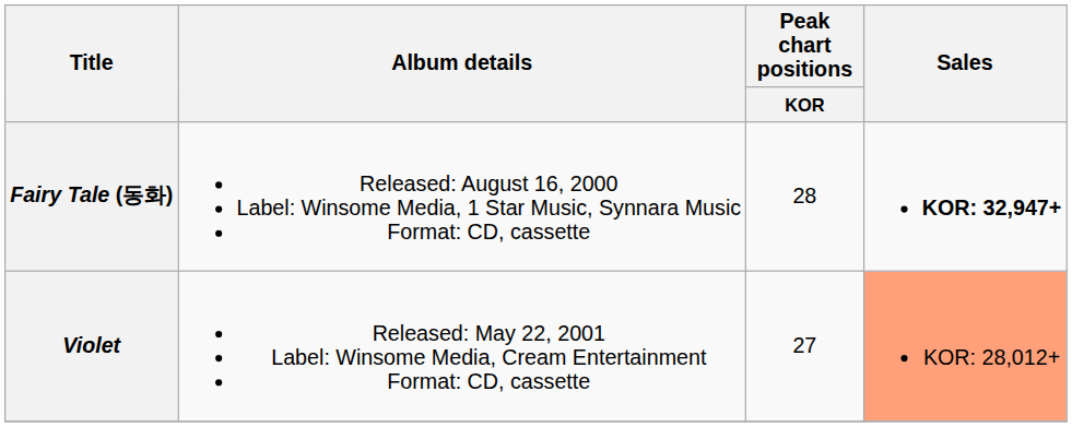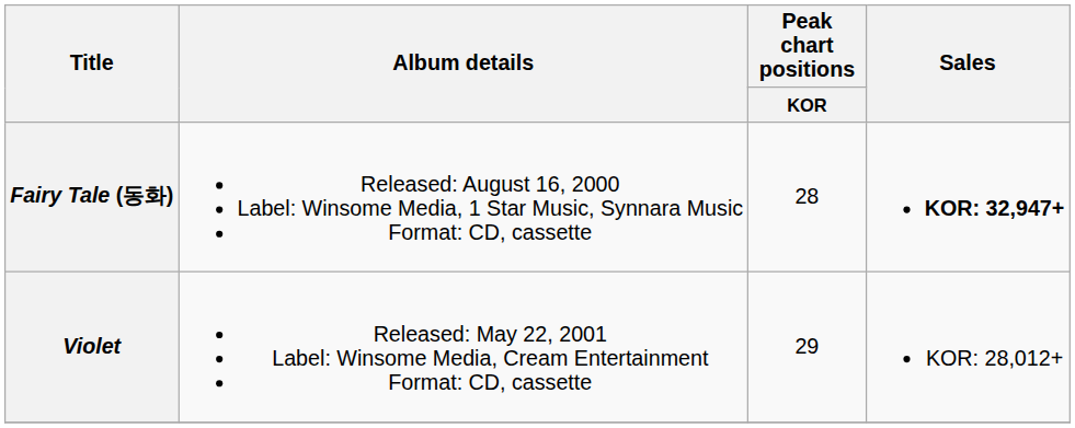 <table class="wikitable plainrowheaders" style="text-align:center;">
 <tr>
 <th rowspan="2" scope="col">Title</th>
 <th rowspan="2" scope="col">Album details</th>
 <th colspan="1" scope="col" style="width:5em;">Peak chart positions</th>
 <th rowspan="2" scope="col">Sales</th>
 </tr>
 <tr>
 <th><small>KOR</small><br></th>
 </tr>
 <tr>
 <th scope="row"><em>Fairy Tale</em> (동화)</th>
 <td><br><ul><li>Released: August 16, 2000</li><li>Label: Winsome Media, 1 Star Music, Synnara Music</li><li>Format: CD, cassette</li></ul></td>
 <td>28</td>
 <td><strong><br><ul><li>KOR: 32,947+</li></ul></strong></td>
 </tr>
 <tr>
 <th scope="row"><em>Violet</em></th>
 <td><br><ul><li>Released: May 22, 2001</li><li>Label: Winsome Media, Cream Entertainment</li><li>Format: CD, cassette</li></ul></td>
-<td>27</td>
-<td style="background: lightsalmon;"><br><ul><li>KOR: 28,012+</li></ul></td>
+<td>29</td>
+<td><br><ul><li>KOR: 28,012+</li></ul></td>
 </tr>
 <tr>
 </tr>
 </table>
